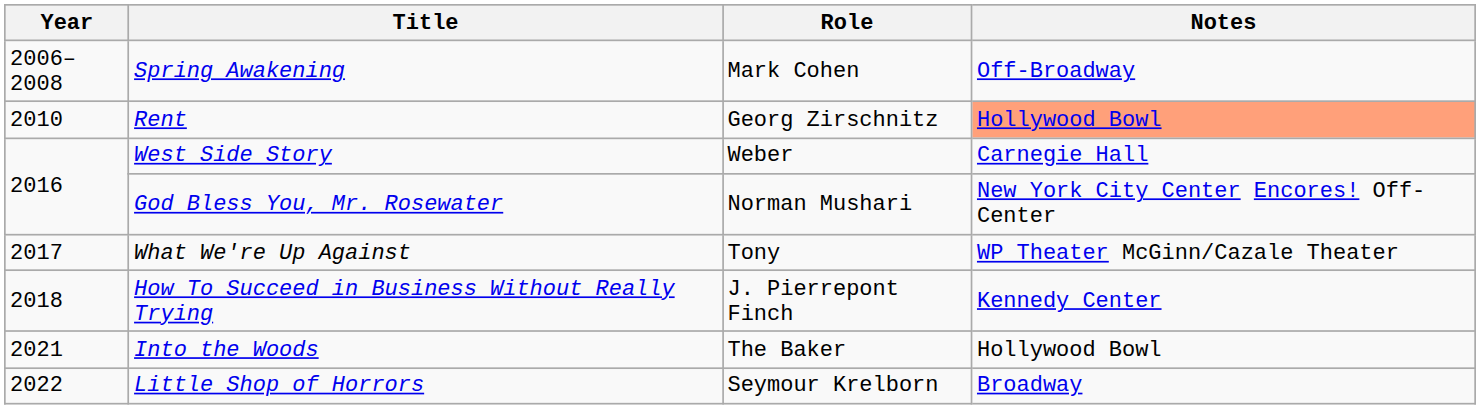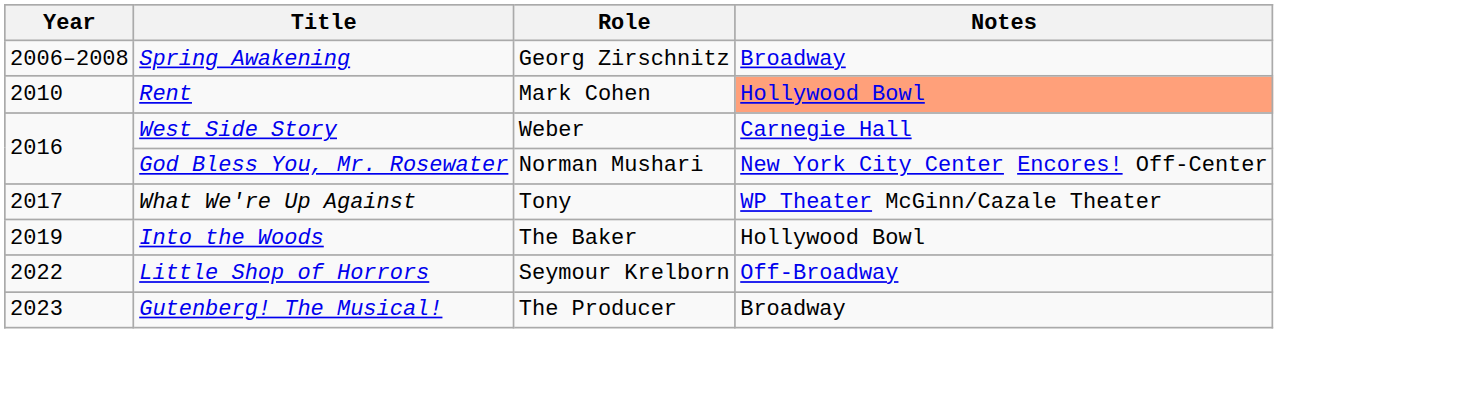 <table class="wikitable sortable">
 <tr>
 <th>Year</th>
 <th>Title</th>
 <th>Role</th>
 <th class="unsortable">Notes</th>
 </tr>
 <tr>
 <td>2006–2008</td>
 <td><em><a href='#'>Spring Awakening</a></em></td>
-<td>Mark Cohen</td>
-<td><a href='#'>Off-Broadway</a></td>
+<td>Georg Zirschnitz</td>
+<td><a href='#'>Broadway</a></td>
 </tr>
 <tr>
 <td>2010</td>
 <td><em><a href='#'>Rent</a></em></td>
-<td>Georg Zirschnitz</td>
+<td>Mark Cohen</td>
 <td style="background: lightsalmon;"><a href='#'>Hollywood Bowl</a></td>
 </tr>
 <tr>
 <td rowspan="2">2016</td>
 <td><em><a href='#'>West Side Story</a></em></td>
 <td>Weber</td>
 <td><a href='#'>Carnegie Hall</a></td>
 </tr>
 <tr>
 <td><em><a href='#'>God Bless You, Mr. Rosewater</a></em></td>
 <td>Norman Mushari</td>
 <td><a href='#'>New York City Center</a> <a href='#'>Encores!</a> Off-Center</td>
 </tr>
 <tr>
 <td>2017</td>
 <td><em>What We're Up Against</em></td>
 <td>Tony</td>
 <td><a href='#'>WP Theater</a> McGinn/Cazale Theater</td>
 </tr>
 <tr>
-<td>2018</td>
-<td><em><a href='#'>How To Succeed in Business Without Really Trying</a></em></td>
-<td>J. Pierrepont Finch</td>
-<td><a href='#'>Kennedy Center</a></td>
-</tr>
-<tr>
-<td>2021</td>
+<td>2019</td>
 <td><em><a href='#'>Into the Woods</a></em></td>
 <td>The Baker</td>
 <td>Hollywood Bowl</td>
 </tr>
 <tr>
 <td>2022</td>
 <td><a href='#'><em>Little Shop of Horrors</em></a></td>
 <td>Seymour Krelborn</td>
-<td><a href='#'>Broadway</a></td>
+<td><a href='#'>Off-Broadway</a></td>
+</tr>
+<tr>
+<td>2023</td>
+<td><em><a href='#'>Gutenberg! The Musical!</a></em></td>
+<td>The Producer</td>
+<td>Broadway</td>
 </tr>
 </table>
